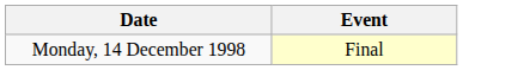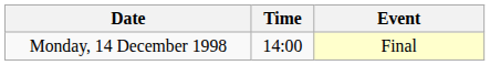 <table class = "wikitable" style="text-align:center;">
 <tr>
 <th width=220>Date</th>
+<th width=50>Time</th>
 <th width=150>Event</th>
 </tr>
 <tr>
 <td>Monday, 14 December 1998</td>
+<td>14:00</td>
 <td bgcolor=ffffcc>Final</td>
 </tr>
 </table>
